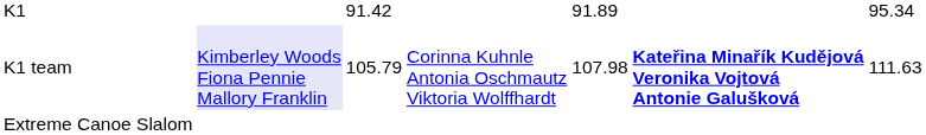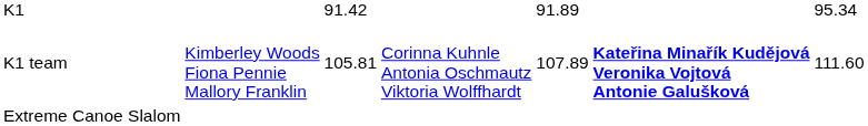 <table>
 <tr>
 <td>K1</td>
 <td></td>
 <td>91.42</td>
 <td></td>
 <td>91.89</td>
 <td></td>
 <td>95.34</td>
 </tr>
 <tr>
 <td>K1 team</td>
-<td style="background: lavender;"><br><a href='#'>Kimberley Woods</a><br><a href='#'>Fiona Pennie</a><br><a href='#'>Mallory Franklin</a></td>
-<td>105.79</td>
+<td><br><a href='#'>Kimberley Woods</a><br><a href='#'>Fiona Pennie</a><br><a href='#'>Mallory Franklin</a></td>
+<td>105.81</td>
 <td><br><a href='#'>Corinna Kuhnle</a><br><a href='#'>Antonia Oschmautz</a><br><a href='#'>Viktoria Wolffhardt</a></td>
-<td>107.98</td>
+<td>107.89</td>
 <td><strong><br><a href='#'>Kateřina Minařík Kudějová</a><br><a href='#'>Veronika Vojtová</a><br><a href='#'>Antonie Galušková</a></strong></td>
-<td>111.63</td>
+<td>111.60</td>
 </tr>
 <tr>
 <td>Extreme Canoe Slalom</td>
 <td></td>
 <td></td>
 <td></td>
 <td></td>
 <td></td>
 <td></td>
 </tr>
 </table>
